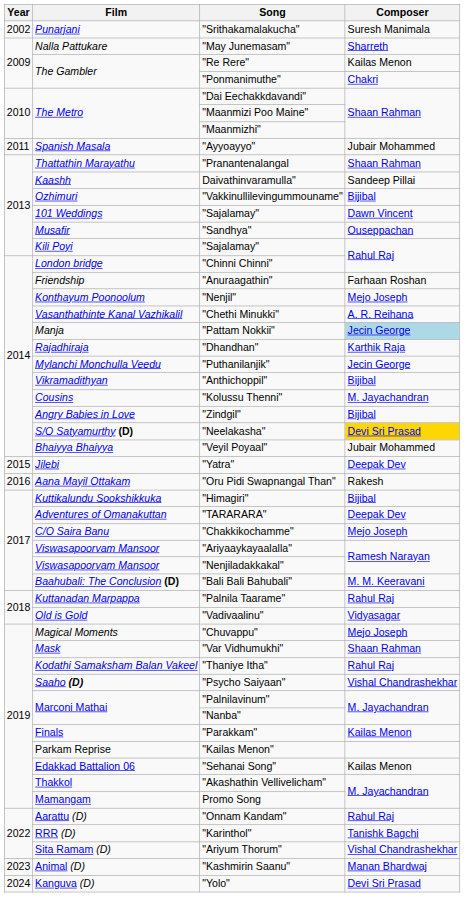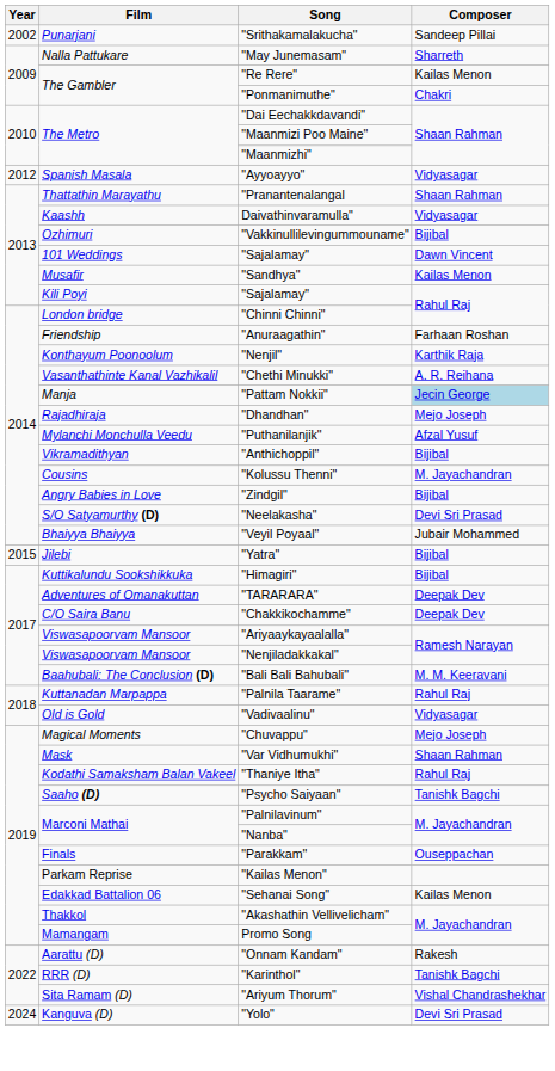 <table class="wikitable sortable">
 <tr>
 <th>Year</th>
 <th>Film</th>
 <th>Song</th>
 <th>Composer</th>
 </tr>
 <tr>
 <td>2002</td>
 <td><em><a href='#'>Punarjani</a></em></td>
 <td>"Srithakamalakucha"</td>
-<td>Suresh Manimala</td>
+<td>Sandeep Pillai</td>
 </tr>
 <tr>
 <td rowspan="3">2009</td>
 <td><em>Nalla Pattukare</em></td>
 <td>"May Junemasam"</td>
 <td><a href='#'>Sharreth</a></td>
 </tr>
 <tr>
 <td rowspan="2"><em>The Gambler</em></td>
 <td>"Re Rere"</td>
 <td>Kailas Menon</td>
 </tr>
 <tr>
 <td>"Ponmanimuthe"</td>
 <td><a href='#'>Chakri</a></td>
 </tr>
 <tr>
 <td rowspan="3">2010</td>
 <td rowspan="3"><em><a href='#'>The Metro</a></em></td>
 <td>"Dai Eechakkdavandi"</td>
 <td rowspan="3"><a href='#'>Shaan Rahman</a></td>
 </tr>
 <tr>
 <td>"Maanmizi Poo Maine"</td>
 </tr>
 <tr>
 <td>"Maanmizhi"</td>
 </tr>
 <tr>
-<td>2011</td>
+<td>2012</td>
 <td><em><a href='#'>Spanish Masala</a></em></td>
 <td>"Ayyoayyo"</td>
-<td>Jubair Mohammed</td>
+<td><a href='#'>Vidyasagar</a></td>
 </tr>
 <tr>
 <td rowspan="6">2013</td>
 <td><em><a href='#'>Thattathin Marayathu</a></em></td>
 <td>"Pranantenalangal</td>
 <td><a href='#'>Shaan Rahman</a></td>
 </tr>
 <tr>
 <td><em><a href='#'>Kaashh</a></em></td>
 <td>Daivathinvaramulla"</td>
-<td>Sandeep Pillai</td>
+<td><a href='#'>Vidyasagar</a></td>
 </tr>
 <tr>
 <td><em><a href='#'>Ozhimuri</a></em></td>
 <td>"Vakkinullilevingummouname"</td>
 <td><a href='#'>Bijibal</a></td>
 </tr>
 <tr>
 <td><em><a href='#'>101 Weddings</a></em></td>
 <td>"Sajalamay"</td>
 <td><a href='#'>Dawn Vincent</a></td>
 </tr>
 <tr>
 <td><em><a href='#'>Musafir</a></em></td>
 <td>"Sandhya"</td>
-<td><a href='#'>Ouseppachan</a></td>
+<td><a href='#'>Kailas Menon</a></td>
 </tr>
 <tr>
 <td><em><a href='#'>Kili Poyi</a></em></td>
 <td>"Sajalamay"</td>
 <td rowspan="2"><a href='#'>Rahul Raj</a></td>
 </tr>
 <tr>
 <td rowspan="12">2014</td>
 <td><em><a href='#'>London bridge</a></em></td>
 <td>"Chinni Chinni"</td>
 </tr>
 <tr>
 <td><em>Friendship</em></td>
 <td>"Anuraagathin"</td>
 <td>Farhaan Roshan</td>
 </tr>
 <tr>
 <td><em><a href='#'>Konthayum Poonoolum</a></em></td>
 <td>"Nenjil"</td>
-<td><a href='#'>Mejo Joseph</a></td>
+<td><a href='#'>Karthik Raja</a></td>
 </tr>
 <tr>
 <td><em><a href='#'>Vasanthathinte Kanal Vazhikalil</a></em></td>
 <td>"Chethi Minukki"</td>
 <td><a href='#'>A. R. Reihana</a></td>
 </tr>
 <tr>
 <td><em>Manja</em></td>
 <td>"Pattam Nokkii"</td>
 <td style="background: lightblue;"><a href='#'>Jecin George</a></td>
 </tr>
 <tr>
 <td><em><a href='#'>Rajadhiraja</a></em></td>
 <td>"Dhandhan"</td>
-<td><a href='#'>Karthik Raja</a></td>
+<td><a href='#'>Mejo Joseph</a></td>
 </tr>
 <tr>
 <td><em><a href='#'>Mylanchi Monchulla Veedu</a></em></td>
 <td>"Puthanilanjik"</td>
-<td><a href='#'>Jecin George</a></td>
+<td><a href='#'>Afzal Yusuf</a></td>
 </tr>
 <tr>
 <td><em><a href='#'>Vikramadithyan</a></em></td>
 <td>"Anthichoppil"</td>
 <td><a href='#'>Bijibal</a></td>
 </tr>
 <tr>
 <td><em><a href='#'>Cousins</a></em></td>
 <td>"Kolussu Thenni"</td>
 <td><a href='#'>M. Jayachandran</a></td>
 </tr>
 <tr>
 <td><em><a href='#'>Angry Babies in Love</a></em></td>
 <td>"Zindgil"</td>
 <td><a href='#'>Bijibal</a></td>
 </tr>
 <tr>
 <td><em><a href='#'>S/O Satyamurthy</a></em> <strong>(D)</strong></td>
 <td>"Neelakasha"</td>
-<td style="background: gold;"><a href='#'>Devi Sri Prasad</a></td>
+<td><a href='#'>Devi Sri Prasad</a></td>
 </tr>
 <tr>
 <td><em><a href='#'>Bhaiyya Bhaiyya</a></em></td>
 <td>"Veyil Poyaal"</td>
 <td>Jubair Mohammed</td>
 </tr>
 <tr>
 <td>2015</td>
 <td><a href='#'><em>Jilebi</em></a></td>
 <td>"Yatra"</td>
-<td><a href='#'>Deepak Dev</a></td>
-</tr>
-<tr>
-<td>2016</td>
-<td><em><a href='#'>Aana Mayil Ottakam</a></em></td>
-<td>"Oru Pidi Swapnangal Than"</td>
-<td>Rakesh</td>
+<td><a href='#'>Bijibal</a></td>
 </tr>
 <tr>
 <td rowspan="6">2017</td>
 <td><em><a href='#'>Kuttikalundu Sookshikkuka</a></em></td>
 <td>"Himagiri"</td>
 <td><a href='#'>Bijibal</a></td>
 </tr>
 <tr>
 <td><em><a href='#'>Adventures of Omanakuttan</a></em></td>
 <td>"TARARARA"</td>
 <td><a href='#'>Deepak Dev</a></td>
 </tr>
 <tr>
 <td><em><a href='#'>C/O Saira Banu</a></em></td>
 <td>"Chakkikochamme"</td>
-<td><a href='#'>Mejo Joseph</a></td>
+<td><a href='#'>Deepak Dev</a></td>
 </tr>
 <tr>
 <td><em><a href='#'>Viswasapoorvam Mansoor</a></em></td>
 <td>"Ariyaaykayaalalla"</td>
 <td rowspan="2"><a href='#'>Ramesh Narayan</a></td>
 </tr>
 <tr>
 <td><em><a href='#'>Viswasapoorvam Mansoor</a></em></td>
 <td>"Nenjiladakkakal"</td>
 </tr>
 <tr>
 <td><em><a href='#'>Baahubali: The Conclusion</a></em> <strong>(D)</strong></td>
 <td>"Bali Bali Bahubali"</td>
 <td><a href='#'>M. M. Keeravani</a></td>
 </tr>
 <tr>
 <td rowspan="2">2018</td>
 <td><em><a href='#'>Kuttanadan Marpappa</a></em></td>
 <td>"Palnila Taarame"</td>
 <td><a href='#'>Rahul Raj</a></td>
 </tr>
 <tr>
 <td><em><a href='#'>Old is Gold</a></em></td>
 <td>"Vadivaalinu"</td>
 <td><a href='#'>Vidyasagar</a></td>
 </tr>
 <tr>
 <td rowspan="11">2019</td>
 <td><em>Magical Moments</em></td>
 <td>"Chuvappu"</td>
 <td><a href='#'>Mejo Joseph</a></td>
 </tr>
 <tr>
 <td><em><a href='#'>Mask</a></em></td>
 <td>"Var Vidhumukhi"</td>
 <td><a href='#'>Shaan Rahman</a></td>
 </tr>
 <tr>
 <td><em><a href='#'>Kodathi Samaksham Balan Vakeel</a></em></td>
 <td>"Thaniye Itha"</td>
 <td><a href='#'>Rahul Raj</a></td>
 </tr>
 <tr>
 <td><em><a href='#'>Saaho</a> <strong><em>(D)<strong></td>
 <td>"Psycho Saiyaan"</td>
-<td><a href='#'>Vishal Chandrashekhar</a></td>
+<td><a href='#'>Tanishk Bagchi</a></td>
 </tr>
 <tr>
 <td rowspan="2"></em><a href='#'>Marconi Mathai</a><em></td>
 <td>"Palnilavinum"</td>
 <td rowspan="2"><a href='#'>M. Jayachandran</a></td>
 </tr>
 <tr>
 <td>"Nanba"</td>
 </tr>
 <tr>
 <td rowspam="2"></em><a href='#'>Finals</a><em></td>
 <td>"Parakkam"</td>
-<td><a href='#'>Kailas Menon</a></td>
+<td><a href='#'>Ouseppachan</a></td>
 </tr>
 <tr>
 <td></em>Parkam Reprise<em></td>
 <td>"Kailas Menon"</td>
 </tr>
 <tr>
 <td></em><a href='#'>Edakkad Battalion 06</a><em></td>
 <td>"Sehanai Song"</td>
 <td>Kailas Menon</td>
 </tr>
 <tr>
 <td></em><a href='#'>Thakkol</a><em></td>
 <td>"Akashathin Vellivelicham"</td>
 <td rowspan="2"><a href='#'>M. Jayachandran</a></td>
 </tr>
 <tr>
 <td></em><a href='#'>Mamangam</a><em></td>
 <td>Promo Song</td>
 </tr>
 <tr>
 <td rowspan="3">2022</td>
 <td><a href='#'></em>Aarattu<em></a> </strong>(D)<strong></td>
 <td>"Onnam Kandam"</td>
-<td><a href='#'>Rahul Raj</a></td>
+<td>Rakesh</td>
 </tr>
 <tr>
 <td><a href='#'></em>RRR<em></a> </strong>(D)<strong></td>
 <td>"Karinthol"</td>
 <td><a href='#'>Tanishk Bagchi</a></td>
 </tr>
 <tr>
 <td></em><a href='#'>Sita Ramam</a><em> </strong>(D)<strong></td>
 <td>"Ariyum Thorum"</td>
 <td><a href='#'>Vishal Chandrashekhar</a></td>
 </tr>
 <tr>
-<td>2023</td>
-<td></em><a href='#'>Animal</a><em> </strong>(D)<strong></td>
-<td>"Kashmirin Saanu"</td>
-<td><a href='#'>Manan Bhardwaj</a></td>
-</tr>
-<tr>
 <td>2024</td>
 <td></em><a href='#'>Kanguva</a><em> </strong>(D)<strong></td>
 <td>"Yolo"</td>
 <td><a href='#'>Devi Sri Prasad</a></td>
 </tr>
 </table>
